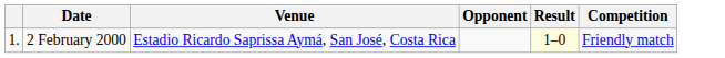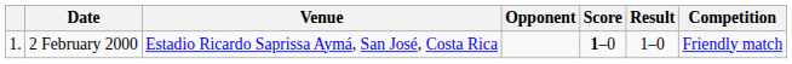 <table class="wikitable">
 <tr>
 <th></th>
 <th>Date</th>
 <th>Venue</th>
 <th>Opponent</th>
+<th>Score</th>
 <th>Result</th>
 <th>Competition</th>
 </tr>
 <tr>
 <td align="center">1.</td>
 <td>2 February 2000</td>
 <td><a href='#'>Estadio Ricardo Saprissa Aymá</a>, <a href='#'>San José</a>, <a href='#'>Costa Rica</a></td>
 <td></td>
-<td align="center" style="background: lightyellow;">1–0</td>
+<td align="center"><strong>1</strong>–0</td>
+<td align="center">1–0</td>
 <td><a href='#'>Friendly match</a></td>
 </tr>
 </table>
